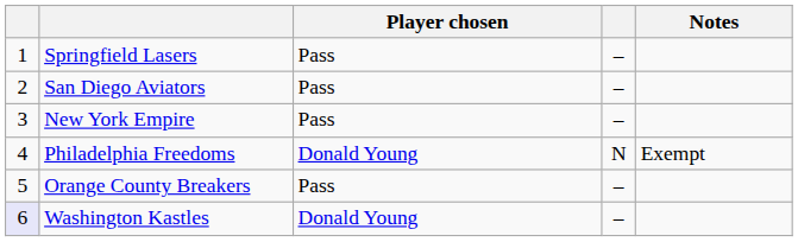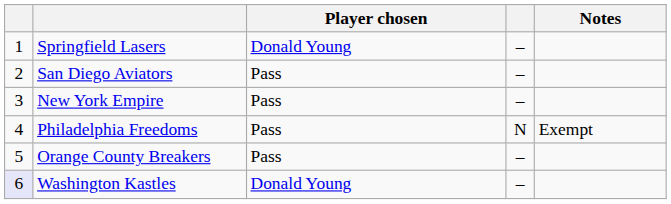 <table class="wikitable" style="text-align:left">
 <tr>
 <th width="20px"></th>
 <th width="200px"></th>
 <th width="250px">Player chosen</th>
 <th width="20px"></th>
 <th width="120px">Notes</th>
 </tr>
 <tr>
 <td style="text-align:center">1</td>
 <td><a href='#'>Springfield Lasers</a></td>
-<td>Pass</td>
+<td> <a href='#'>Donald Young</a></td>
 <td style="text-align:center">–</td>
 <td></td>
 </tr>
 <tr>
 <td style="text-align:center">2</td>
 <td><a href='#'>San Diego Aviators</a></td>
 <td>Pass</td>
 <td style="text-align:center">–</td>
 <td></td>
 </tr>
 <tr>
 <td style="text-align:center">3</td>
 <td><a href='#'>New York Empire</a></td>
 <td>Pass</td>
 <td style="text-align:center">–</td>
 <td></td>
 </tr>
 <tr>
 <td style="text-align:center">4</td>
 <td><a href='#'>Philadelphia Freedoms</a></td>
-<td> <a href='#'>Donald Young</a></td>
+<td>Pass</td>
 <td style="text-align:center">N</td>
 <td>Exempt</td>
 </tr>
 <tr>
 <td style="text-align:center">5</td>
 <td><a href='#'>Orange County Breakers</a></td>
 <td>Pass</td>
 <td style="text-align:center">–</td>
 <td></td>
 </tr>
 <tr>
 <td style="background: lavender; text-align:center">6</td>
 <td><a href='#'>Washington Kastles</a></td>
 <td> <a href='#'>Donald Young</a></td>
 <td style="text-align:center">–</td>
 <td></td>
 </tr>
 </table>
